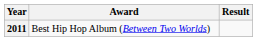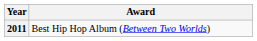 <table class="wikitable">
 <tr>
 <th style="width:10%;">Year</th>
 <th>Award</th>
-<th>Result</th>
 </tr>
 <tr>
 <th>2011</th>
 <td>Best Hip Hop Album (<em><a href='#'>Between Two Worlds</a></em>)</td>
-<td></td>
 </tr>
 </table>
